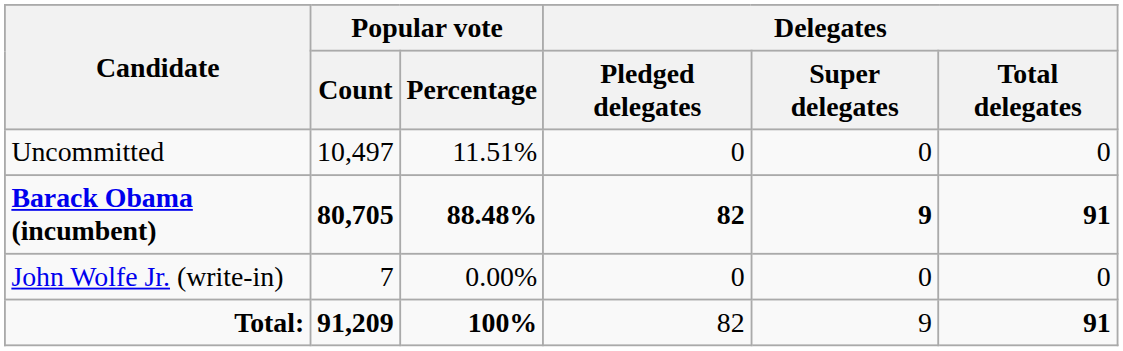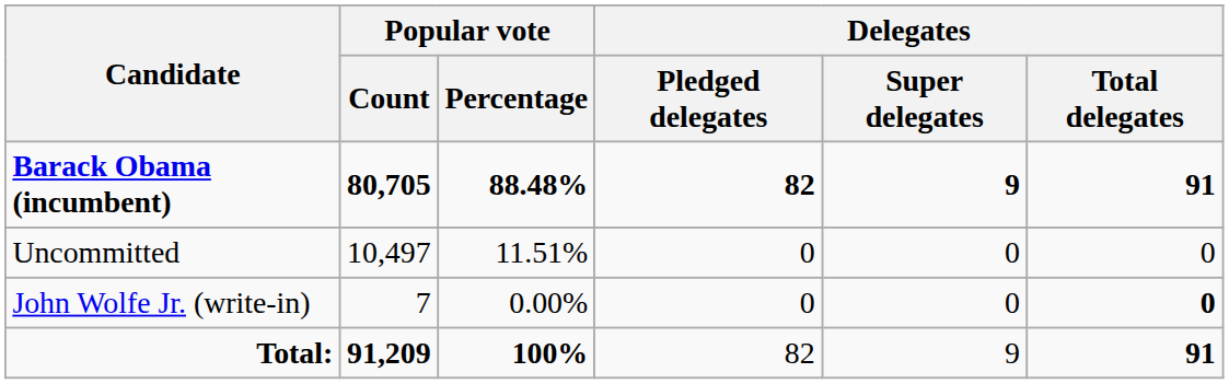 <table class="wikitable" style="font-size:95%;">
 <tr>
 <th rowspan="2" style="width:160px;">Candidate</th>
 <th colspan="2" style="width:75px;">Popular vote</th>
 <th colspan="3" style="width:75px;">Delegates</th>
 </tr>
 <tr>
 <th>Count</th>
 <th>Percentage</th>
 <th>Pledged delegates</th>
 <th>Super delegates</th>
 <th>Total delegates</th>
 </tr>
-<tr align="right">
-<td align="left">Uncommitted</td>
-<td>10,497</td>
-<td>11.51%</td>
-<td>0</td>
-<td>0</td>
-<td>0</td>
-</tr>
 <tr align="right" >
 <td align="left"><strong> <a href='#'>Barack Obama</a></strong> <strong>(incumbent)</strong></td>
 <td><strong>80,705</strong></td>
 <td><strong>88.48%</strong></td>
 <td><strong>82</strong></td>
 <td><strong>9</strong></td>
 <td><strong>91</strong></td>
 </tr>
 <tr align="right">
+<td align="left">Uncommitted</td>
+<td>10,497</td>
+<td>11.51%</td>
+<td>0</td>
+<td>0</td>
+<td>0</td>
+</tr>
+<tr align="right">
 <td align="left"><a href='#'>John Wolfe Jr.</a> (write-in)</td>
 <td>7</td>
 <td>0.00%</td>
 <td>0</td>
 <td>0</td>
-<td>0</td>
+<td><strong>0</strong></td>
 </tr>
 <tr align="right">
 <td><strong>Total:</strong></td>
 <td><strong>91,209</strong></td>
 <td><strong>100%</strong></td>
 <td>82</td>
 <td>9</td>
 <td><strong>91</strong></td>
 </tr>
 </table>
